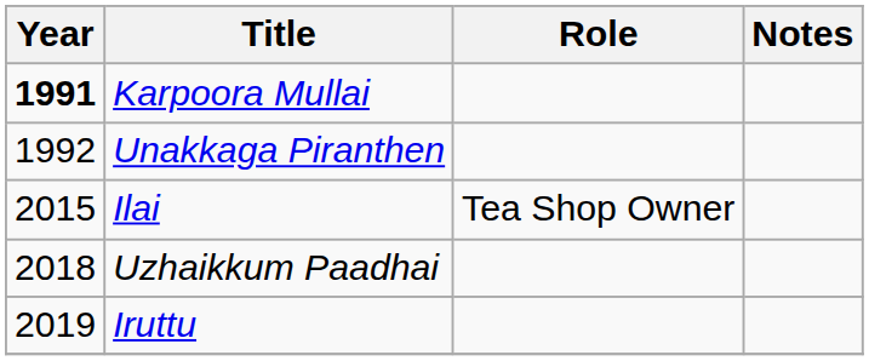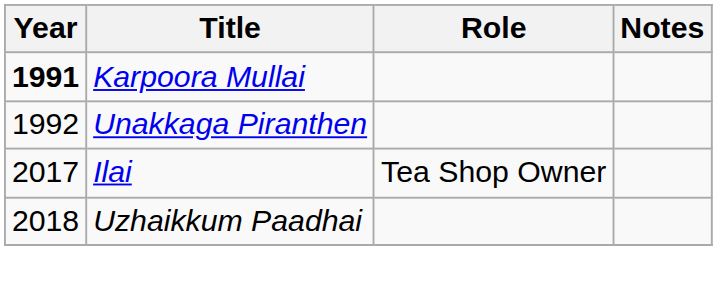 <table class="wikitable sortable">
 <tr>
 <th>Year</th>
 <th>Title</th>
 <th>Role</th>
 <th class="unsortable">Notes</th>
 </tr>
 <tr>
 <td><strong>1991</strong></td>
 <td><em><a href='#'>Karpoora Mullai</a></em></td>
 <td></td>
 <td></td>
 </tr>
 <tr>
 <td>1992</td>
 <td><em><a href='#'>Unakkaga Piranthen</a></em></td>
 <td></td>
 <td></td>
 </tr>
 <tr>
-<td>2015</td>
+<td>2017</td>
 <td><em><a href='#'>Ilai</a></em></td>
 <td>Tea Shop Owner</td>
 <td></td>
 </tr>
 <tr>
 <td>2018</td>
 <td><em>Uzhaikkum Paadhai</em></td>
 <td></td>
 <td></td>
 </tr>
 <tr>
-<td>2019</td>
-<td><em><a href='#'>Iruttu</a></em></td>
-<td></td>
-<td></td>
-</tr>
-<tr>
 </tr>
 </table>
